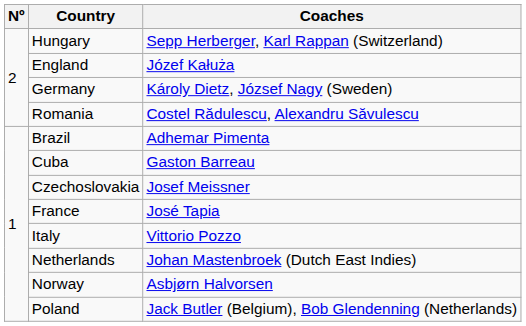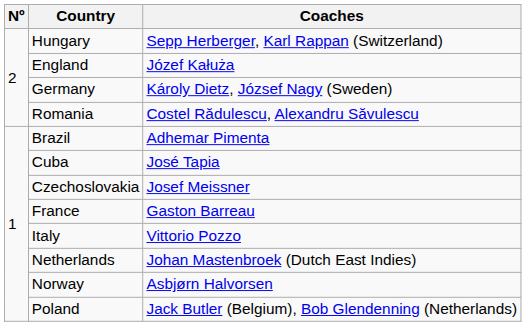 <table class="wikitable">
 <tr>
 <th>Nº</th>
 <th>Country</th>
 <th>Coaches</th>
 </tr>
 <tr>
 <td rowspan="4">2</td>
 <td> Hungary</td>
 <td><a href='#'>Sepp Herberger</a>, <a href='#'>Karl Rappan</a> (Switzerland)</td>
 </tr>
 <tr>
 <td> England</td>
 <td><a href='#'>Józef Kałuża</a></td>
 </tr>
 <tr>
 <td> Germany</td>
 <td><a href='#'>Károly Dietz</a>, <a href='#'>József Nagy</a> (Sweden)</td>
 </tr>
 <tr>
 <td> Romania</td>
 <td><a href='#'>Costel Rădulescu</a>, <a href='#'>Alexandru Săvulescu</a></td>
 </tr>
 <tr>
 <td rowspan="8">1</td>
 <td> Brazil</td>
 <td><a href='#'>Adhemar Pimenta</a></td>
 </tr>
 <tr>
 <td> Cuba</td>
-<td><a href='#'>Gaston Barreau</a></td>
+<td><a href='#'>José Tapia</a></td>
 </tr>
 <tr>
 <td> Czechoslovakia</td>
 <td><a href='#'>Josef Meissner</a></td>
 </tr>
 <tr>
 <td> France</td>
-<td><a href='#'>José Tapia</a></td>
+<td><a href='#'>Gaston Barreau</a></td>
 </tr>
 <tr>
 <td> Italy</td>
 <td><a href='#'>Vittorio Pozzo</a></td>
 </tr>
 <tr>
 <td> Netherlands</td>
 <td><a href='#'>Johan Mastenbroek</a> (Dutch East Indies)</td>
 </tr>
 <tr>
 <td> Norway</td>
 <td><a href='#'>Asbjørn Halvorsen</a></td>
 </tr>
 <tr>
 <td> Poland</td>
 <td><a href='#'>Jack Butler</a> (Belgium), <a href='#'>Bob Glendenning</a> (Netherlands)</td>
 </tr>
 </table>
